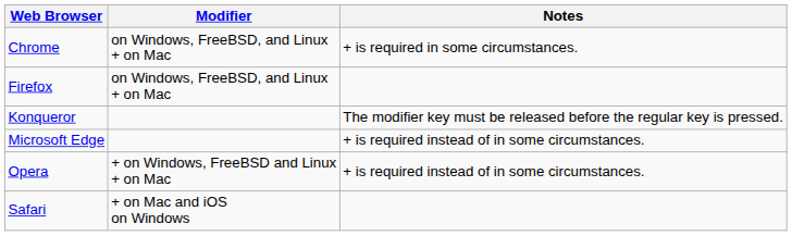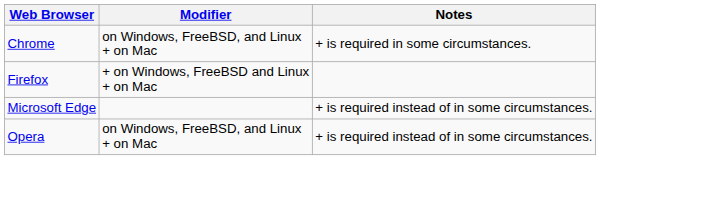 <table class="wikitable">
 <tr>
 <th><a href='#'>Web Browser</a></th>
 <th><a href='#'>Modifier</a></th>
 <th>Notes</th>
 </tr>
 <tr>
 <td><a href='#'>Chrome</a></td>
 <td> on Windows, FreeBSD, and Linux<br> +  on Mac</td>
 <td>+ is required in some circumstances.</td>
 </tr>
 <tr>
 <td><a href='#'>Firefox</a></td>
-<td> on Windows, FreeBSD, and Linux<br> +  on Mac</td>
+<td>+ on Windows, FreeBSD and Linux<br>+ on Mac</td>
 <td></td>
-</tr>
-<tr>
-<td><a href='#'>Konqueror</a></td>
-<td></td>
-<td>The modifier key must be released before the regular key is pressed.</td>
 </tr>
 <tr>
 <td><a href='#'>Microsoft Edge</a></td>
 <td></td>
 <td>+ is required instead of  in some circumstances.</td>
 </tr>
 <tr>
 <td><a href='#'>Opera</a></td>
-<td>+ on Windows, FreeBSD and Linux<br>+ on Mac</td>
+<td> on Windows, FreeBSD, and Linux<br> +  on Mac</td>
 <td>+ is required instead of  in some circumstances.</td>
 </tr>
-<tr>
-<td><a href='#'>Safari</a></td>
-<td>+ on Mac and iOS<br> on Windows</td>
-<td></td>
-</tr>
 </table>
